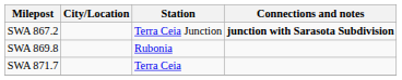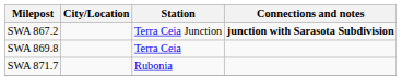 <table class="wikitable">
 <tr>
 <th>Milepost</th>
 <th>City/Location</th>
 <th>Station</th>
 <th>Connections and notes</th>
 </tr>
 <tr>
 <td>SWA 867.2</td>
 <td></td>
 <td><a href='#'>Terra Ceia</a> Junction</td>
 <td><strong>junction with Sarasota Subdivision</strong></td>
 </tr>
 <tr>
 <td>SWA 869.8</td>
 <td></td>
-<td><a href='#'>Rubonia</a></td>
+<td><a href='#'>Terra Ceia</a></td>
 <td></td>
 </tr>
 <tr>
 <td>SWA 871.7</td>
 <td></td>
-<td><a href='#'>Terra Ceia</a></td>
+<td><a href='#'>Rubonia</a></td>
 <td></td>
 </tr>
 <tr>
 </tr>
 </table>
